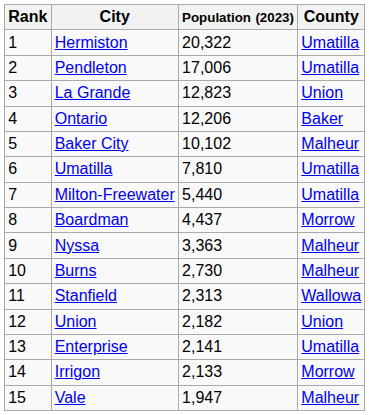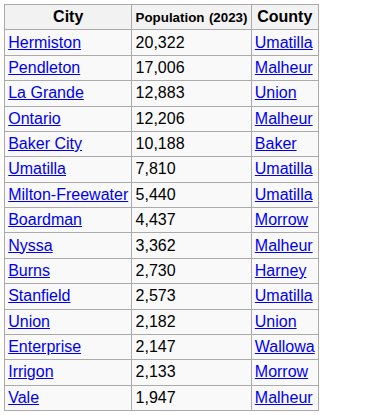 <table class="wikitable sortable">
 <tr>
-<th>Rank</th>
 <th>City</th>
 <th><small>Population</small> <small>(2023)</small></th>
 <th>County</th>
 </tr>
 <tr>
-<td>1</td>
 <td><a href='#'>Hermiston</a></td>
 <td>20,322</td>
 <td><a href='#'>Umatilla</a></td>
 </tr>
 <tr>
-<td>2</td>
 <td><a href='#'>Pendleton</a></td>
 <td>17,006</td>
-<td><a href='#'>Umatilla</a></td>
+<td><a href='#'>Malheur</a></td>
 </tr>
 <tr>
-<td>3</td>
 <td><a href='#'>La Grande</a></td>
-<td>12,823</td>
+<td>12,883</td>
 <td><a href='#'>Union</a></td>
 </tr>
 <tr>
-<td>4</td>
 <td><a href='#'>Ontario</a></td>
 <td>12,206</td>
+<td><a href='#'>Malheur</a></td>
+</tr>
+<tr>
+<td><a href='#'>Baker City</a></td>
+<td>10,188</td>
 <td><a href='#'>Baker</a></td>
 </tr>
 <tr>
-<td>5</td>
-<td><a href='#'>Baker City</a></td>
-<td>10,102</td>
-<td><a href='#'>Malheur</a></td>
-</tr>
-<tr>
-<td>6</td>
 <td><a href='#'>Umatilla</a></td>
 <td>7,810</td>
 <td><a href='#'>Umatilla</a></td>
 </tr>
 <tr>
-<td>7</td>
 <td><a href='#'>Milton-Freewater</a></td>
 <td>5,440</td>
 <td><a href='#'>Umatilla</a></td>
 </tr>
 <tr>
-<td>8</td>
 <td><a href='#'>Boardman</a></td>
 <td>4,437</td>
 <td><a href='#'>Morrow</a></td>
 </tr>
 <tr>
-<td>9</td>
 <td><a href='#'>Nyssa</a></td>
-<td>3,363</td>
+<td>3,362</td>
 <td><a href='#'>Malheur</a></td>
 </tr>
 <tr>
-<td>10</td>
 <td><a href='#'>Burns</a></td>
 <td>2,730</td>
-<td><a href='#'>Malheur</a></td>
+<td><a href='#'>Harney</a></td>
 </tr>
 <tr>
-<td>11</td>
 <td><a href='#'>Stanfield</a></td>
-<td>2,313</td>
-<td><a href='#'>Wallowa</a></td>
+<td>2,573</td>
+<td><a href='#'>Umatilla</a></td>
 </tr>
 <tr>
-<td>12</td>
 <td><a href='#'>Union</a></td>
 <td>2,182</td>
 <td><a href='#'>Union</a></td>
 </tr>
 <tr>
-<td>13</td>
 <td><a href='#'>Enterprise</a></td>
-<td>2,141</td>
-<td><a href='#'>Umatilla</a></td>
+<td>2,147</td>
+<td><a href='#'>Wallowa</a></td>
 </tr>
 <tr>
-<td>14</td>
 <td><a href='#'>Irrigon</a></td>
 <td>2,133</td>
 <td><a href='#'>Morrow</a></td>
 </tr>
 <tr>
-<td>15</td>
 <td><a href='#'>Vale</a></td>
 <td>1,947</td>
 <td><a href='#'>Malheur</a></td>
 </tr>
 </table>
